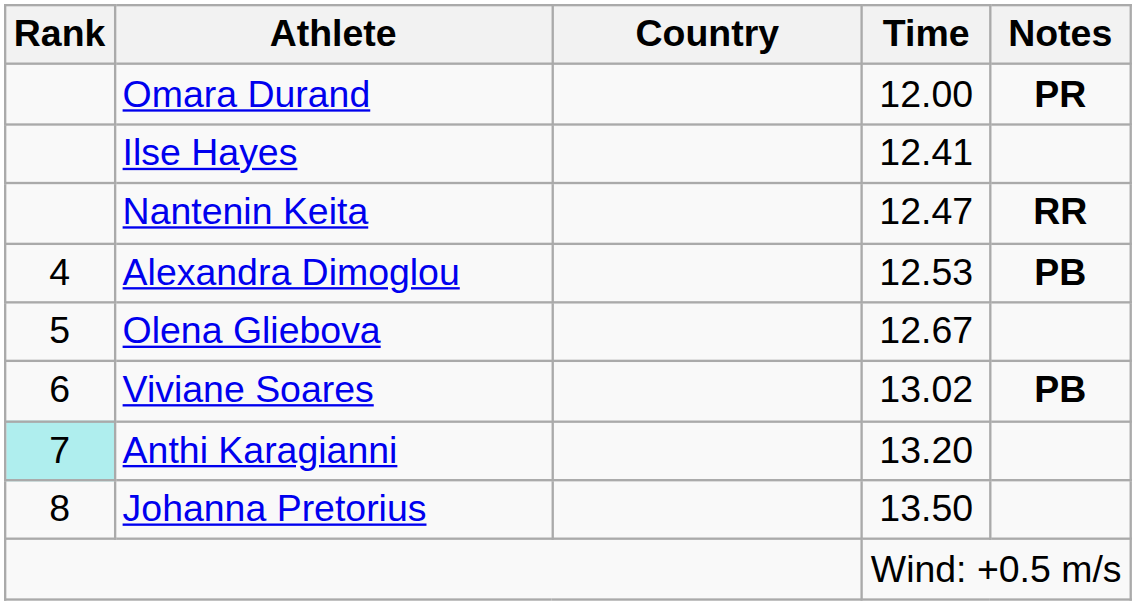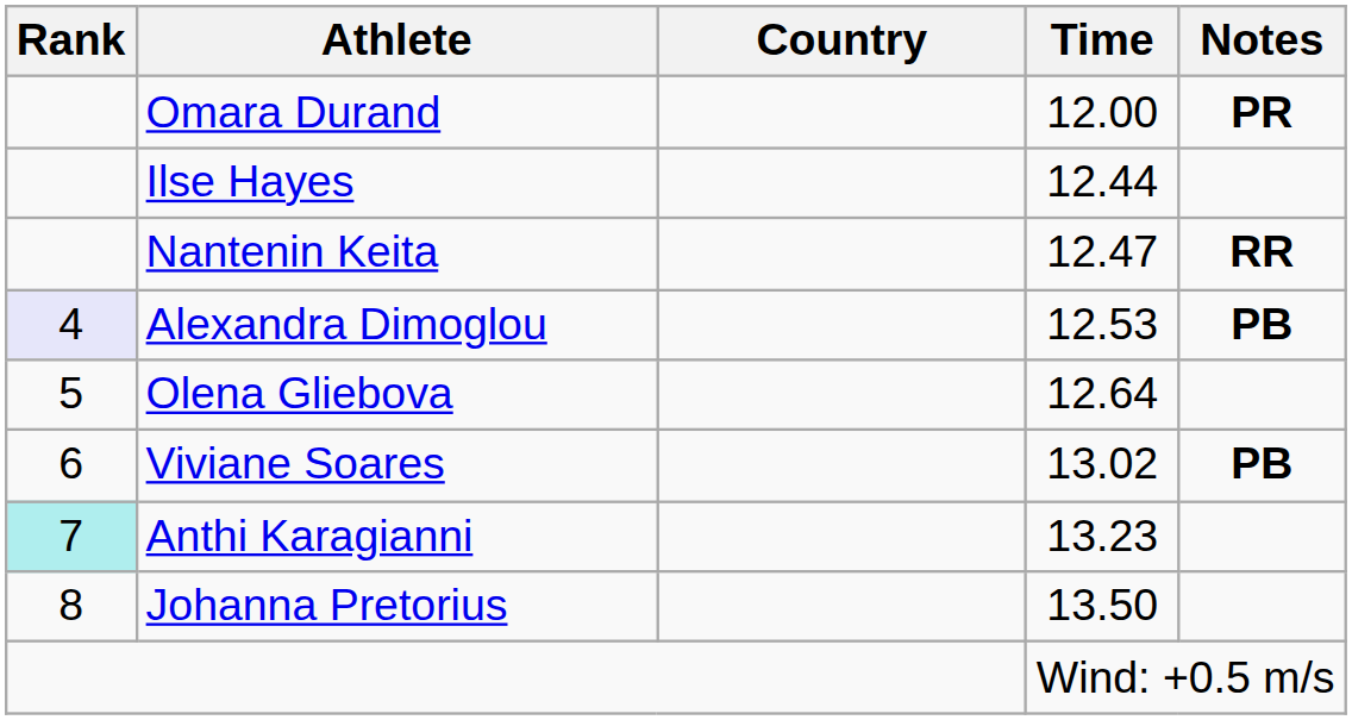 <table class="wikitable sortable" style="text-align:center">
 <tr>
 <th>Rank</th>
 <th style="width:180px">Athlete</th>
 <th style="width:125px">Country</th>
 <th>Time</th>
 <th>Notes</th>
 </tr>
 <tr>
 <td></td>
 <td style="text-align:left;"><a href='#'>Omara Durand</a></td>
 <td style="text-align:left;"></td>
 <td>12.00</td>
 <td><strong>PR</strong></td>
 </tr>
 <tr>
 <td></td>
 <td style="text-align:left;"><a href='#'>Ilse Hayes</a></td>
 <td style="text-align:left;"></td>
-<td>12.41</td>
+<td>12.44</td>
 <td></td>
 </tr>
 <tr>
 <td></td>
 <td style="text-align:left;"><a href='#'>Nantenin Keita</a></td>
 <td style="text-align:left;"></td>
 <td>12.47</td>
 <td><strong>RR</strong></td>
 </tr>
 <tr>
-<td>4</td>
+<td style="background: lavender;">4</td>
 <td style="text-align:left;"><a href='#'>Alexandra Dimoglou</a></td>
 <td style="text-align:left;"></td>
 <td>12.53</td>
 <td><strong>PB</strong></td>
 </tr>
 <tr>
 <td>5</td>
 <td style="text-align:left;"><a href='#'>Olena Gliebova</a></td>
 <td style="text-align:left;"></td>
-<td>12.67</td>
+<td>12.64</td>
 <td></td>
 </tr>
 <tr>
 <td>6</td>
 <td style="text-align:left;"><a href='#'>Viviane Soares</a></td>
 <td style="text-align:left;"></td>
 <td>13.02</td>
 <td><strong>PB</strong></td>
 </tr>
 <tr>
 <td style="background: paleturquoise;">7</td>
 <td style="text-align:left;"><a href='#'>Anthi Karagianni</a></td>
 <td style="text-align:left;"></td>
-<td>13.20</td>
+<td>13.23</td>
 <td></td>
 </tr>
 <tr>
 <td>8</td>
 <td style="text-align:left;"><a href='#'>Johanna Pretorius</a></td>
 <td style="text-align:left;"></td>
 <td>13.50</td>
 <td></td>
 </tr>
 <tr class="sortbottom">
 <td colspan="3"></td>
 <td colspan="2">Wind: +0.5 m/s</td>
 </tr>
 </table>
